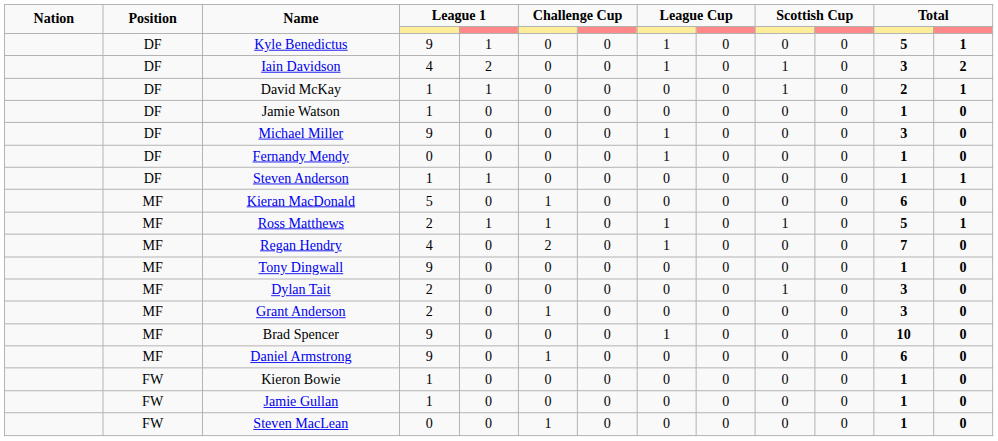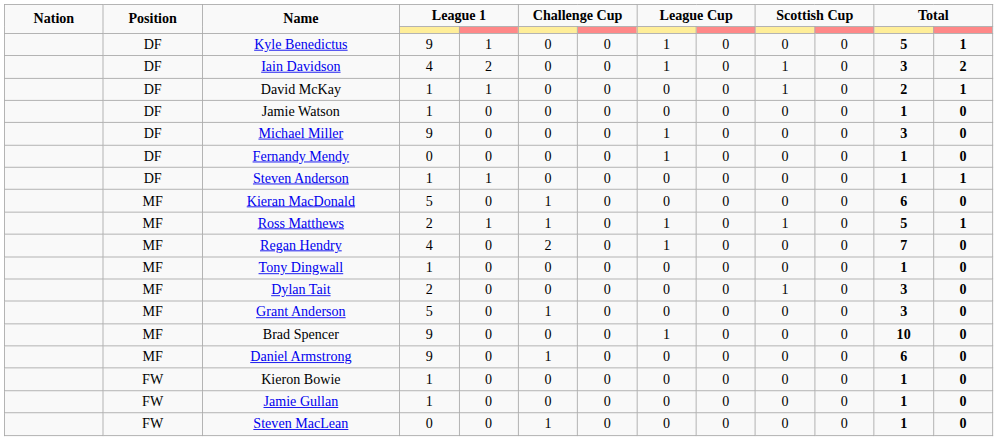 <table class="wikitable" style="font-size: 100%; text-align: center;">
 <tr>
 <td rowspan="2" width="10%" align="center"><strong>Nation</strong></td>
 <td rowspan="2" width="10%" align="center"><strong>Position</strong></td>
 <td rowspan="2" width="20%" align="center"><strong>Name</strong></td>
 <td colspan="2" align="center"><strong>League 1</strong></td>
 <td colspan="2" align="center"><strong>Challenge Cup</strong></td>
 <td colspan="2" align="center"><strong>League Cup</strong></td>
 <td colspan="2" align="center"><strong>Scottish Cup</strong></td>
 <td colspan="2" align="center"><strong>Total </strong></td>
 </tr>
 <tr>
 <th width=60 style="background: #FFEE99"></th>
 <th width=60 style="background: #FF8888"></th>
 <th width=60 style="background: #FFEE99"></th>
 <th width=60 style="background: #FF8888"></th>
 <th width=60 style="background: #FFEE99"></th>
 <th width=60 style="background: #FF8888"></th>
 <th width=60 style="background: #FFEE99"></th>
 <th width=60 style="background: #FF8888"></th>
 <th width=60 style="background: #FFEE99"></th>
 <th width=60 style="background: #FF8888"></th>
 </tr>
 <tr>
 <td></td>
 <td>DF</td>
 <td><a href='#'>Kyle Benedictus</a></td>
 <td>9</td>
 <td>1</td>
 <td>0</td>
 <td>0</td>
 <td>1</td>
 <td>0</td>
 <td>0</td>
 <td>0</td>
 <td><strong>5</strong></td>
 <td><strong>1</strong></td>
 </tr>
 <tr>
 <td></td>
 <td>DF</td>
 <td><a href='#'>Iain Davidson</a></td>
 <td>4</td>
 <td>2</td>
 <td>0</td>
 <td>0</td>
 <td>1</td>
 <td>0</td>
 <td>1</td>
 <td>0</td>
 <td><strong>3</strong></td>
 <td><strong>2</strong></td>
 </tr>
 <tr>
 <td></td>
 <td>DF</td>
 <td>David McKay</td>
 <td>1</td>
 <td>1</td>
 <td>0</td>
 <td>0</td>
 <td>0</td>
 <td>0</td>
 <td>1</td>
 <td>0</td>
 <td><strong>2</strong></td>
 <td><strong>1</strong></td>
 </tr>
 <tr>
 <td></td>
 <td>DF</td>
 <td>Jamie Watson</td>
 <td>1</td>
 <td>0</td>
 <td>0</td>
 <td>0</td>
 <td>0</td>
 <td>0</td>
 <td>0</td>
 <td>0</td>
 <td><strong>1</strong></td>
 <td><strong>0</strong></td>
 </tr>
 <tr>
 <td></td>
 <td>DF</td>
 <td><a href='#'>Michael Miller</a></td>
 <td>9</td>
 <td>0</td>
 <td>0</td>
 <td>0</td>
 <td>1</td>
 <td>0</td>
 <td>0</td>
 <td>0</td>
 <td><strong>3</strong></td>
 <td><strong>0</strong></td>
 </tr>
 <tr>
 <td></td>
 <td>DF</td>
 <td><a href='#'>Fernandy Mendy</a></td>
 <td>0</td>
 <td>0</td>
 <td>0</td>
 <td>0</td>
 <td>1</td>
 <td>0</td>
 <td>0</td>
 <td>0</td>
 <td><strong>1</strong></td>
 <td><strong>0</strong></td>
 </tr>
 <tr>
 <td></td>
 <td>DF</td>
 <td><a href='#'>Steven Anderson</a></td>
 <td>1</td>
 <td>1</td>
 <td>0</td>
 <td>0</td>
 <td>0</td>
 <td>0</td>
 <td>0</td>
 <td>0</td>
 <td><strong>1</strong></td>
 <td><strong>1</strong></td>
 </tr>
 <tr>
 <td></td>
 <td>MF</td>
 <td><a href='#'>Kieran MacDonald</a></td>
 <td>5</td>
 <td>0</td>
 <td>1</td>
 <td>0</td>
 <td>0</td>
 <td>0</td>
 <td>0</td>
 <td>0</td>
 <td><strong>6</strong></td>
 <td><strong>0</strong></td>
 </tr>
 <tr>
 <td></td>
 <td>MF</td>
 <td><a href='#'>Ross Matthews</a></td>
 <td>2</td>
 <td>1</td>
 <td>1</td>
 <td>0</td>
 <td>1</td>
 <td>0</td>
 <td>1</td>
 <td>0</td>
 <td><strong>5</strong></td>
 <td><strong>1</strong></td>
 </tr>
 <tr>
 <td></td>
 <td>MF</td>
 <td><a href='#'>Regan Hendry</a></td>
 <td>4</td>
 <td>0</td>
 <td>2</td>
 <td>0</td>
 <td>1</td>
 <td>0</td>
 <td>0</td>
 <td>0</td>
 <td><strong>7</strong></td>
 <td><strong>0</strong></td>
 </tr>
 <tr>
 <td></td>
 <td>MF</td>
 <td><a href='#'>Tony Dingwall</a></td>
-<td>9</td>
+<td>1</td>
 <td>0</td>
 <td>0</td>
 <td>0</td>
 <td>0</td>
 <td>0</td>
 <td>0</td>
 <td>0</td>
 <td><strong>1</strong></td>
 <td><strong>0</strong></td>
 </tr>
 <tr>
 <td></td>
 <td>MF</td>
 <td><a href='#'>Dylan Tait</a></td>
 <td>2</td>
 <td>0</td>
 <td>0</td>
 <td>0</td>
 <td>0</td>
 <td>0</td>
 <td>1</td>
 <td>0</td>
 <td><strong>3</strong></td>
 <td><strong>0</strong></td>
 </tr>
 <tr>
 <td></td>
 <td>MF</td>
 <td><a href='#'>Grant Anderson</a></td>
-<td>2</td>
+<td>5</td>
 <td>0</td>
 <td>1</td>
 <td>0</td>
 <td>0</td>
 <td>0</td>
 <td>0</td>
 <td>0</td>
 <td><strong>3</strong></td>
 <td><strong>0</strong></td>
 </tr>
 <tr>
 <td></td>
 <td>MF</td>
 <td>Brad Spencer</td>
 <td>9</td>
 <td>0</td>
 <td>0</td>
 <td>0</td>
 <td>1</td>
 <td>0</td>
 <td>0</td>
 <td>0</td>
 <td><strong>10</strong></td>
 <td><strong>0</strong></td>
 </tr>
 <tr>
 <td></td>
 <td>MF</td>
 <td><a href='#'>Daniel Armstrong</a></td>
 <td>9</td>
 <td>0</td>
 <td>1</td>
 <td>0</td>
 <td>0</td>
 <td>0</td>
 <td>0</td>
 <td>0</td>
 <td><strong>6</strong></td>
 <td><strong>0</strong></td>
 </tr>
 <tr>
 <td></td>
 <td>FW</td>
 <td>Kieron Bowie</td>
 <td>1</td>
 <td>0</td>
 <td>0</td>
 <td>0</td>
 <td>0</td>
 <td>0</td>
 <td>0</td>
 <td>0</td>
 <td><strong>1</strong></td>
 <td><strong>0</strong></td>
 </tr>
 <tr>
 <td></td>
 <td>FW</td>
 <td><a href='#'>Jamie Gullan</a></td>
 <td>1</td>
 <td>0</td>
 <td>0</td>
 <td>0</td>
 <td>0</td>
 <td>0</td>
 <td>0</td>
 <td>0</td>
 <td><strong>1</strong></td>
 <td><strong>0</strong></td>
 </tr>
 <tr>
 <td></td>
 <td>FW</td>
 <td><a href='#'>Steven MacLean</a></td>
 <td>0</td>
 <td>0</td>
 <td>1</td>
 <td>0</td>
 <td>0</td>
 <td>0</td>
 <td>0</td>
 <td>0</td>
 <td><strong>1</strong></td>
 <td><strong>0</strong></td>
 </tr>
 </table>
